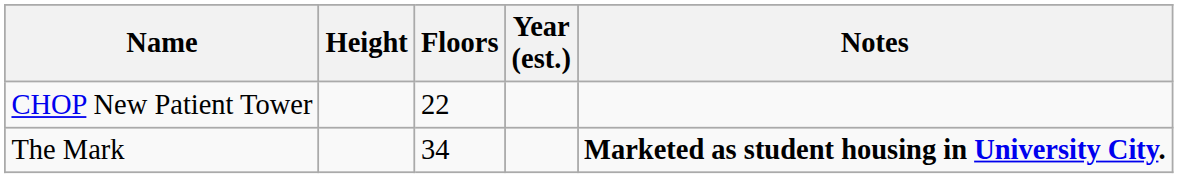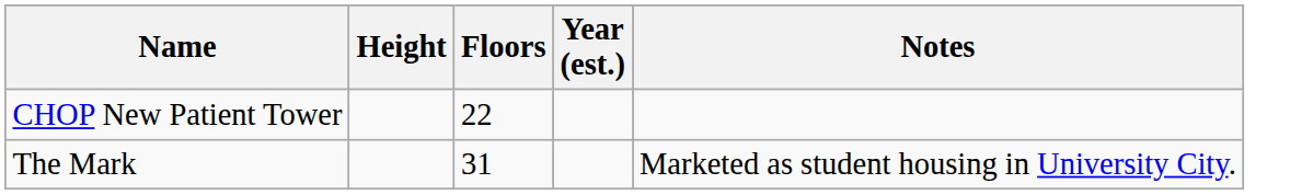 <table class="wikitable">
 <tr>
 <th>Name</th>
 <th>Height<br></th>
 <th>Floors</th>
 <th>Year<br>(est.)</th>
 <th>Notes</th>
 </tr>
 <tr>
 <td><a href='#'>CHOP</a> New Patient Tower</td>
 <td></td>
 <td>22</td>
 <td></td>
 <td></td>
 </tr>
 <tr>
 <td>The Mark</td>
 <td></td>
-<td>34</td>
+<td>31</td>
 <td></td>
-<td><strong>Marketed as student housing in <a href='#'>University City</a>.</strong></td>
+<td>Marketed as student housing in <a href='#'>University City</a>.</td>
 </tr>
 </table>
